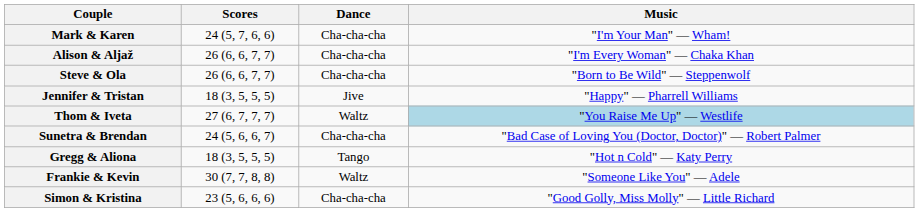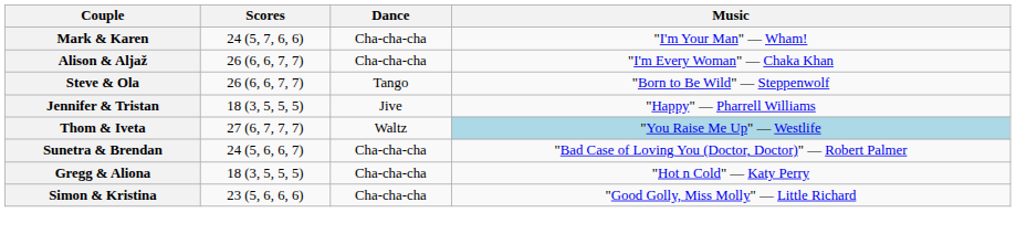 <table class="wikitable sortable" style="text-align:center; width:90%">
 <tr>
 <th scope="col">Couple</th>
 <th scope="col">Scores</th>
 <th scope="col" class="unsortable">Dance</th>
 <th scope="col" class="unsortable">Music</th>
 </tr>
 <tr>
 <th scope="row">Mark & Karen</th>
 <td>24 (5, 7, 6, 6)</td>
 <td>Cha-cha-cha</td>
 <td>"<a href='#'>I'm Your Man</a>" — <a href='#'>Wham!</a></td>
 </tr>
 <tr>
 <th scope="row">Alison & Aljaž</th>
 <td>26 (6, 6, 7, 7)</td>
 <td>Cha-cha-cha</td>
 <td>"<a href='#'>I'm Every Woman</a>" — <a href='#'>Chaka Khan</a></td>
 </tr>
 <tr>
 <th scope="row">Steve & Ola</th>
 <td>26 (6, 6, 7, 7)</td>
-<td>Cha-cha-cha</td>
+<td>Tango</td>
 <td>"<a href='#'>Born to Be Wild</a>" — <a href='#'>Steppenwolf</a></td>
 </tr>
 <tr>
 <th scope="row">Jennifer & Tristan</th>
 <td>18 (3, 5, 5, 5)</td>
 <td>Jive</td>
 <td>"<a href='#'>Happy</a>" — <a href='#'>Pharrell Williams</a></td>
 </tr>
 <tr>
 <th scope="row">Thom & Iveta</th>
 <td>27 (6, 7, 7, 7)</td>
 <td>Waltz</td>
 <td style="background: lightblue;">"<a href='#'>You Raise Me Up</a>" — <a href='#'>Westlife</a></td>
 </tr>
 <tr>
 <th scope="row">Sunetra & Brendan</th>
 <td>24 (5, 6, 6, 7)</td>
 <td>Cha-cha-cha</td>
 <td>"<a href='#'>Bad Case of Loving You (Doctor, Doctor)</a>" — <a href='#'>Robert Palmer</a></td>
 </tr>
 <tr>
 <th scope="row">Gregg & Aliona</th>
 <td>18 (3, 5, 5, 5)</td>
-<td>Tango</td>
+<td>Cha-cha-cha</td>
 <td>"<a href='#'>Hot n Cold</a>" — <a href='#'>Katy Perry</a></td>
-</tr>
-<tr>
-<th scope="row">Frankie & Kevin</th>
-<td>30 (7, 7, 8, 8)</td>
-<td>Waltz</td>
-<td>"<a href='#'>Someone Like You</a>" — <a href='#'>Adele</a></td>
 </tr>
 <tr>
 <th scope="row">Simon & Kristina</th>
 <td>23 (5, 6, 6, 6)</td>
 <td>Cha-cha-cha</td>
 <td>"<a href='#'>Good Golly, Miss Molly</a>" — <a href='#'>Little Richard</a></td>
 </tr>
 </table>
